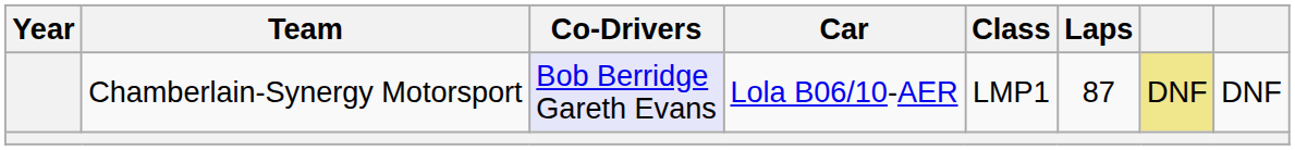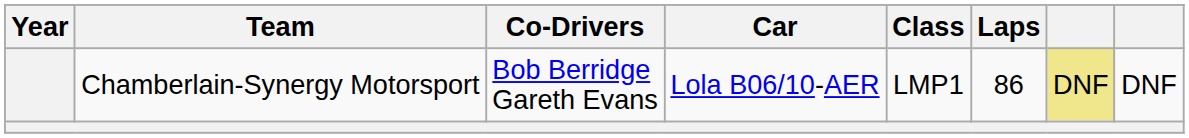 <table class="wikitable" style="text-align:center; font-size:90%">
 <tr>
 <th>Year</th>
 <th>Team</th>
 <th>Co-Drivers</th>
 <th>Car</th>
 <th>Class</th>
 <th>Laps</th>
 <th></th>
 <th></th>
 </tr>
 <tr>
 <th></th>
 <td align="left" nowrap> Chamberlain-Synergy Motorsport</td>
-<td align="left" nowrap style="background: lavender;"> <a href='#'>Bob Berridge</a><br> Gareth Evans</td>
+<td align="left" nowrap> <a href='#'>Bob Berridge</a><br> Gareth Evans</td>
 <td align="left" nowrap><a href='#'>Lola B06/10</a>-<a href='#'>AER</a></td>
 <td>LMP1</td>
-<td>87</td>
+<td>86</td>
 <td style="background: khaki;">DNF</td>
 <td>DNF</td>
 </tr>
 <tr>
 <th colspan="8"></th>
 </tr>
 </table>
